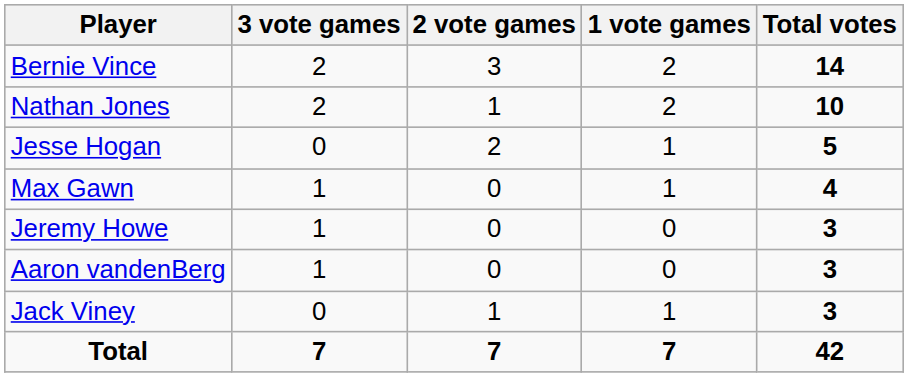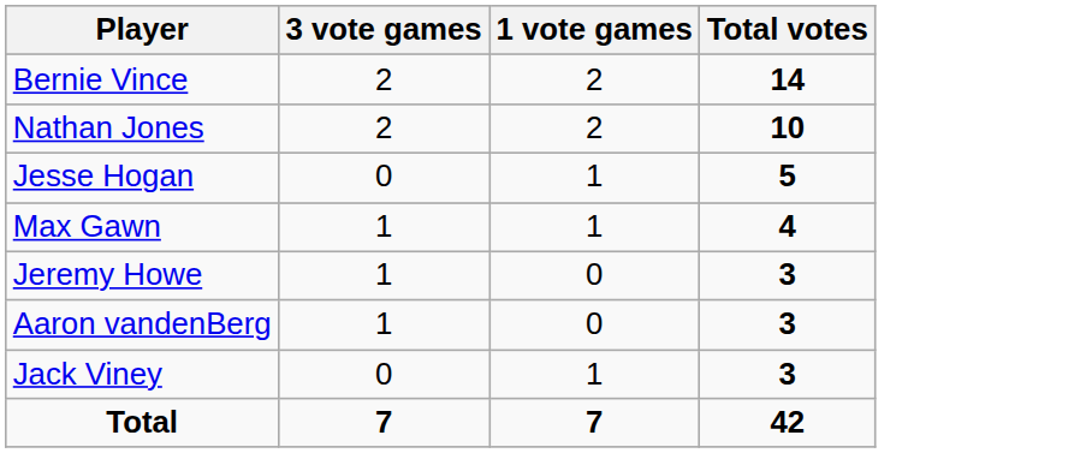 <table class="wikitable"  style="text-align:center;">
 <tr>
 <th>Player</th>
 <th>3 vote games</th>
-<th>2 vote games</th>
 <th>1 vote games</th>
 <th>Total votes</th>
 </tr>
 <tr>
 <td align=left><a href='#'>Bernie Vince</a></td>
 <td>2</td>
-<td>3</td>
 <td>2</td>
 <td><strong>14</strong></td>
 </tr>
 <tr>
 <td align=left><a href='#'>Nathan Jones</a></td>
 <td>2</td>
-<td>1</td>
 <td>2</td>
 <td><strong>10</strong></td>
 </tr>
 <tr>
 <td align=left><a href='#'>Jesse Hogan</a></td>
 <td>0</td>
-<td>2</td>
 <td>1</td>
 <td><strong>5</strong></td>
 </tr>
 <tr>
 <td align=left><a href='#'>Max Gawn</a></td>
 <td>1</td>
-<td>0</td>
 <td>1</td>
 <td><strong>4</strong></td>
 </tr>
 <tr>
 <td align=left><a href='#'>Jeremy Howe</a></td>
 <td>1</td>
 <td>0</td>
-<td>0</td>
 <td><strong>3</strong></td>
 </tr>
 <tr>
 <td align=left><a href='#'>Aaron vandenBerg</a></td>
 <td>1</td>
-<td>0</td>
 <td>0</td>
 <td><strong>3</strong></td>
 </tr>
 <tr>
 <td align=left><a href='#'>Jack Viney</a></td>
 <td>0</td>
 <td>1</td>
-<td>1</td>
 <td><strong>3</strong></td>
 </tr>
 <tr>
 <td><strong>Total</strong></td>
 <td><strong>7</strong></td>
 <td><strong>7</strong></td>
-<td><strong>7</strong></td>
 <td><strong>42</strong></td>
 </tr>
 </table>
